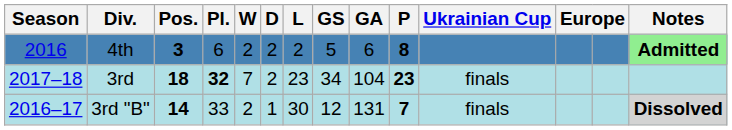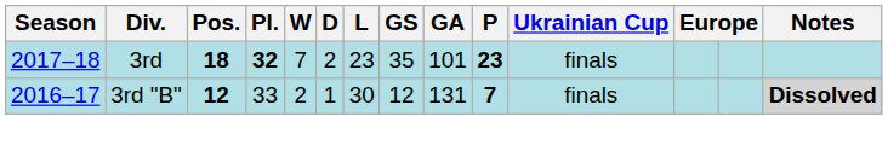 <table class="wikitable">
 <tr>
 <th>Season</th>
 <th>Div.</th>
 <th>Pos.</th>
 <th>Pl.</th>
 <th>W</th>
 <th>D</th>
 <th>L</th>
 <th>GS</th>
 <th>GA</th>
 <th>P</th>
 <th><a href='#'>Ukrainian Cup</a></th>
 <th colspan=2>Europe</th>
 <th>Notes</th>
 </tr>
-<tr bgcolor=SteelBlue>
-<td align="center"><a href='#'>2016</a></td>
-<td align="center">4th<br></td>
-<td align="center"><strong>3</strong></td>
-<td align="center">6</td>
-<td align="center">2</td>
-<td align="center">2</td>
-<td align="center">2</td>
-<td align="center">5</td>
-<td align="center">6</td>
-<td align="center"><strong>8</strong></td>
-<td align="center"></td>
-<td align="center"></td>
-<td align="center"></td>
-<td align="center" bgcolor=lightgreen><strong>Admitted</strong></td>
-</tr>
 <tr bgcolor=PowderBlue>
 <td align=center><a href='#'>2017–18</a></td>
 <td align=center>3rd</td>
 <td align=center><strong>18</strong></td>
 <td align=center><strong>32</strong></td>
 <td align=center>7</td>
 <td align=center>2</td>
 <td align=center>23</td>
-<td align=center>34</td>
-<td align=center>104</td>
+<td align=center>35</td>
+<td align=center>101</td>
 <td align=center><strong>23</strong></td>
 <td align=center> finals</td>
 <td align=center></td>
 <td align=center></td>
 <td align=center></td>
 </tr>
 <tr bgcolor=PowderBlue>
 <td align=center><a href='#'>2016–17</a></td>
 <td align=center>3rd "B"</td>
-<td align=center><strong>14</strong></td>
+<td align=center><strong>12</strong></td>
 <td align=center>33</td>
 <td align=center>2</td>
 <td align=center>1</td>
 <td align=center>30</td>
 <td align=center>12</td>
 <td align=center>131</td>
 <td align=center><strong>7</strong></td>
 <td align=center> finals</td>
 <td align=center></td>
 <td align=center></td>
 <td align="center" bgcolor=lightgrey><strong>Dissolved</strong></td>
 </tr>
 </table>
